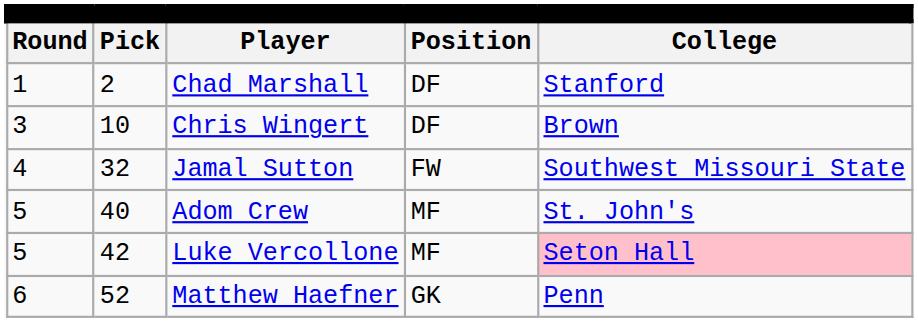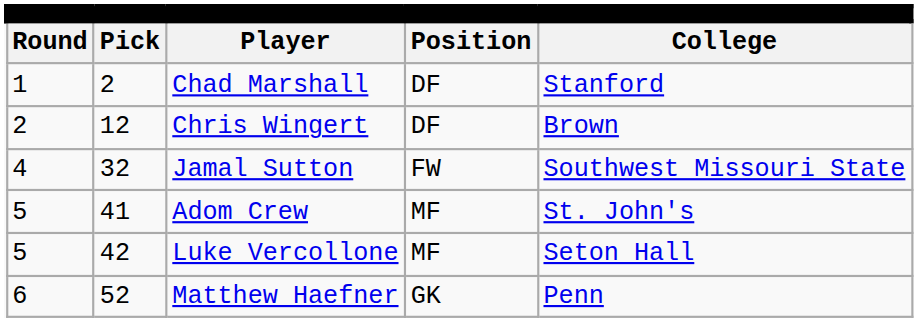 <table class="wikitable sortable" style="text-align:center; font-size:90%; text-align:left;">
 <tr style="border-spacing: 2px; border: 2px solid black;">
 <td colspan="7" bgcolor="#000000" color="#000000" border="#FED000" align="center"><strong></strong></td>
 </tr>
 <tr>
 <th><strong>Round</strong></th>
 <th><strong>Pick</strong></th>
 <th><strong>Player</strong></th>
 <th><strong>Position</strong></th>
 <th><strong>College</strong></th>
 </tr>
 <tr>
 <td>1</td>
 <td>2</td>
 <td> <a href='#'>Chad Marshall</a></td>
 <td>DF</td>
 <td><a href='#'>Stanford</a></td>
 </tr>
 <tr>
-<td>3</td>
-<td>10</td>
+<td>2</td>
+<td>12</td>
 <td> <a href='#'>Chris Wingert</a></td>
 <td>DF</td>
 <td><a href='#'>Brown</a></td>
 </tr>
 <tr>
 <td>4</td>
 <td>32</td>
 <td> <a href='#'>Jamal Sutton</a></td>
 <td>FW</td>
 <td><a href='#'>Southwest Missouri State</a></td>
 </tr>
 <tr>
 <td>5</td>
-<td>40</td>
+<td>41</td>
 <td> <a href='#'>Adom Crew</a></td>
 <td>MF</td>
 <td><a href='#'>St. John's</a></td>
 </tr>
 <tr>
 <td>5</td>
 <td>42</td>
 <td> <a href='#'>Luke Vercollone</a></td>
 <td>MF</td>
-<td style="background: pink;"><a href='#'>Seton Hall</a></td>
+<td><a href='#'>Seton Hall</a></td>
 </tr>
 <tr>
 <td>6</td>
 <td>52</td>
 <td> <a href='#'>Matthew Haefner</a></td>
 <td>GK</td>
 <td><a href='#'>Penn</a></td>
 </tr>
 </table>
